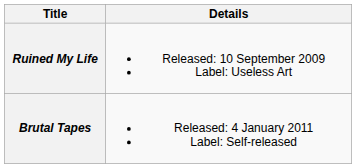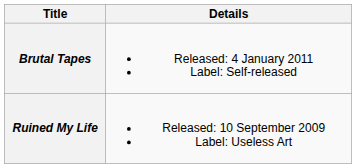 <table class="wikitable plainrowheaders" style="text-align:center;">
 <tr>
 <th scope="col" style="width:8em;">Title</th>
 <th scope="col" style="width:20em;">Details</th>
 </tr>
 <tr>
+<th scope="row"><em>Brutal Tapes</em></th>
+<td><br><ul><li>Released: 4 January 2011</li><li>Label: Self-released</li></ul></td>
+</tr>
+<tr>
 <th scope="row"><em>Ruined My Life</em></th>
 <td><br><ul><li>Released: 10 September 2009</li><li>Label: Useless Art</li></ul></td>
 </tr>
-<tr>
-<th scope="row"><em>Brutal Tapes</em></th>
-<td><br><ul><li>Released: 4 January 2011</li><li>Label: Self-released</li></ul></td>
-</tr>
 </table>
